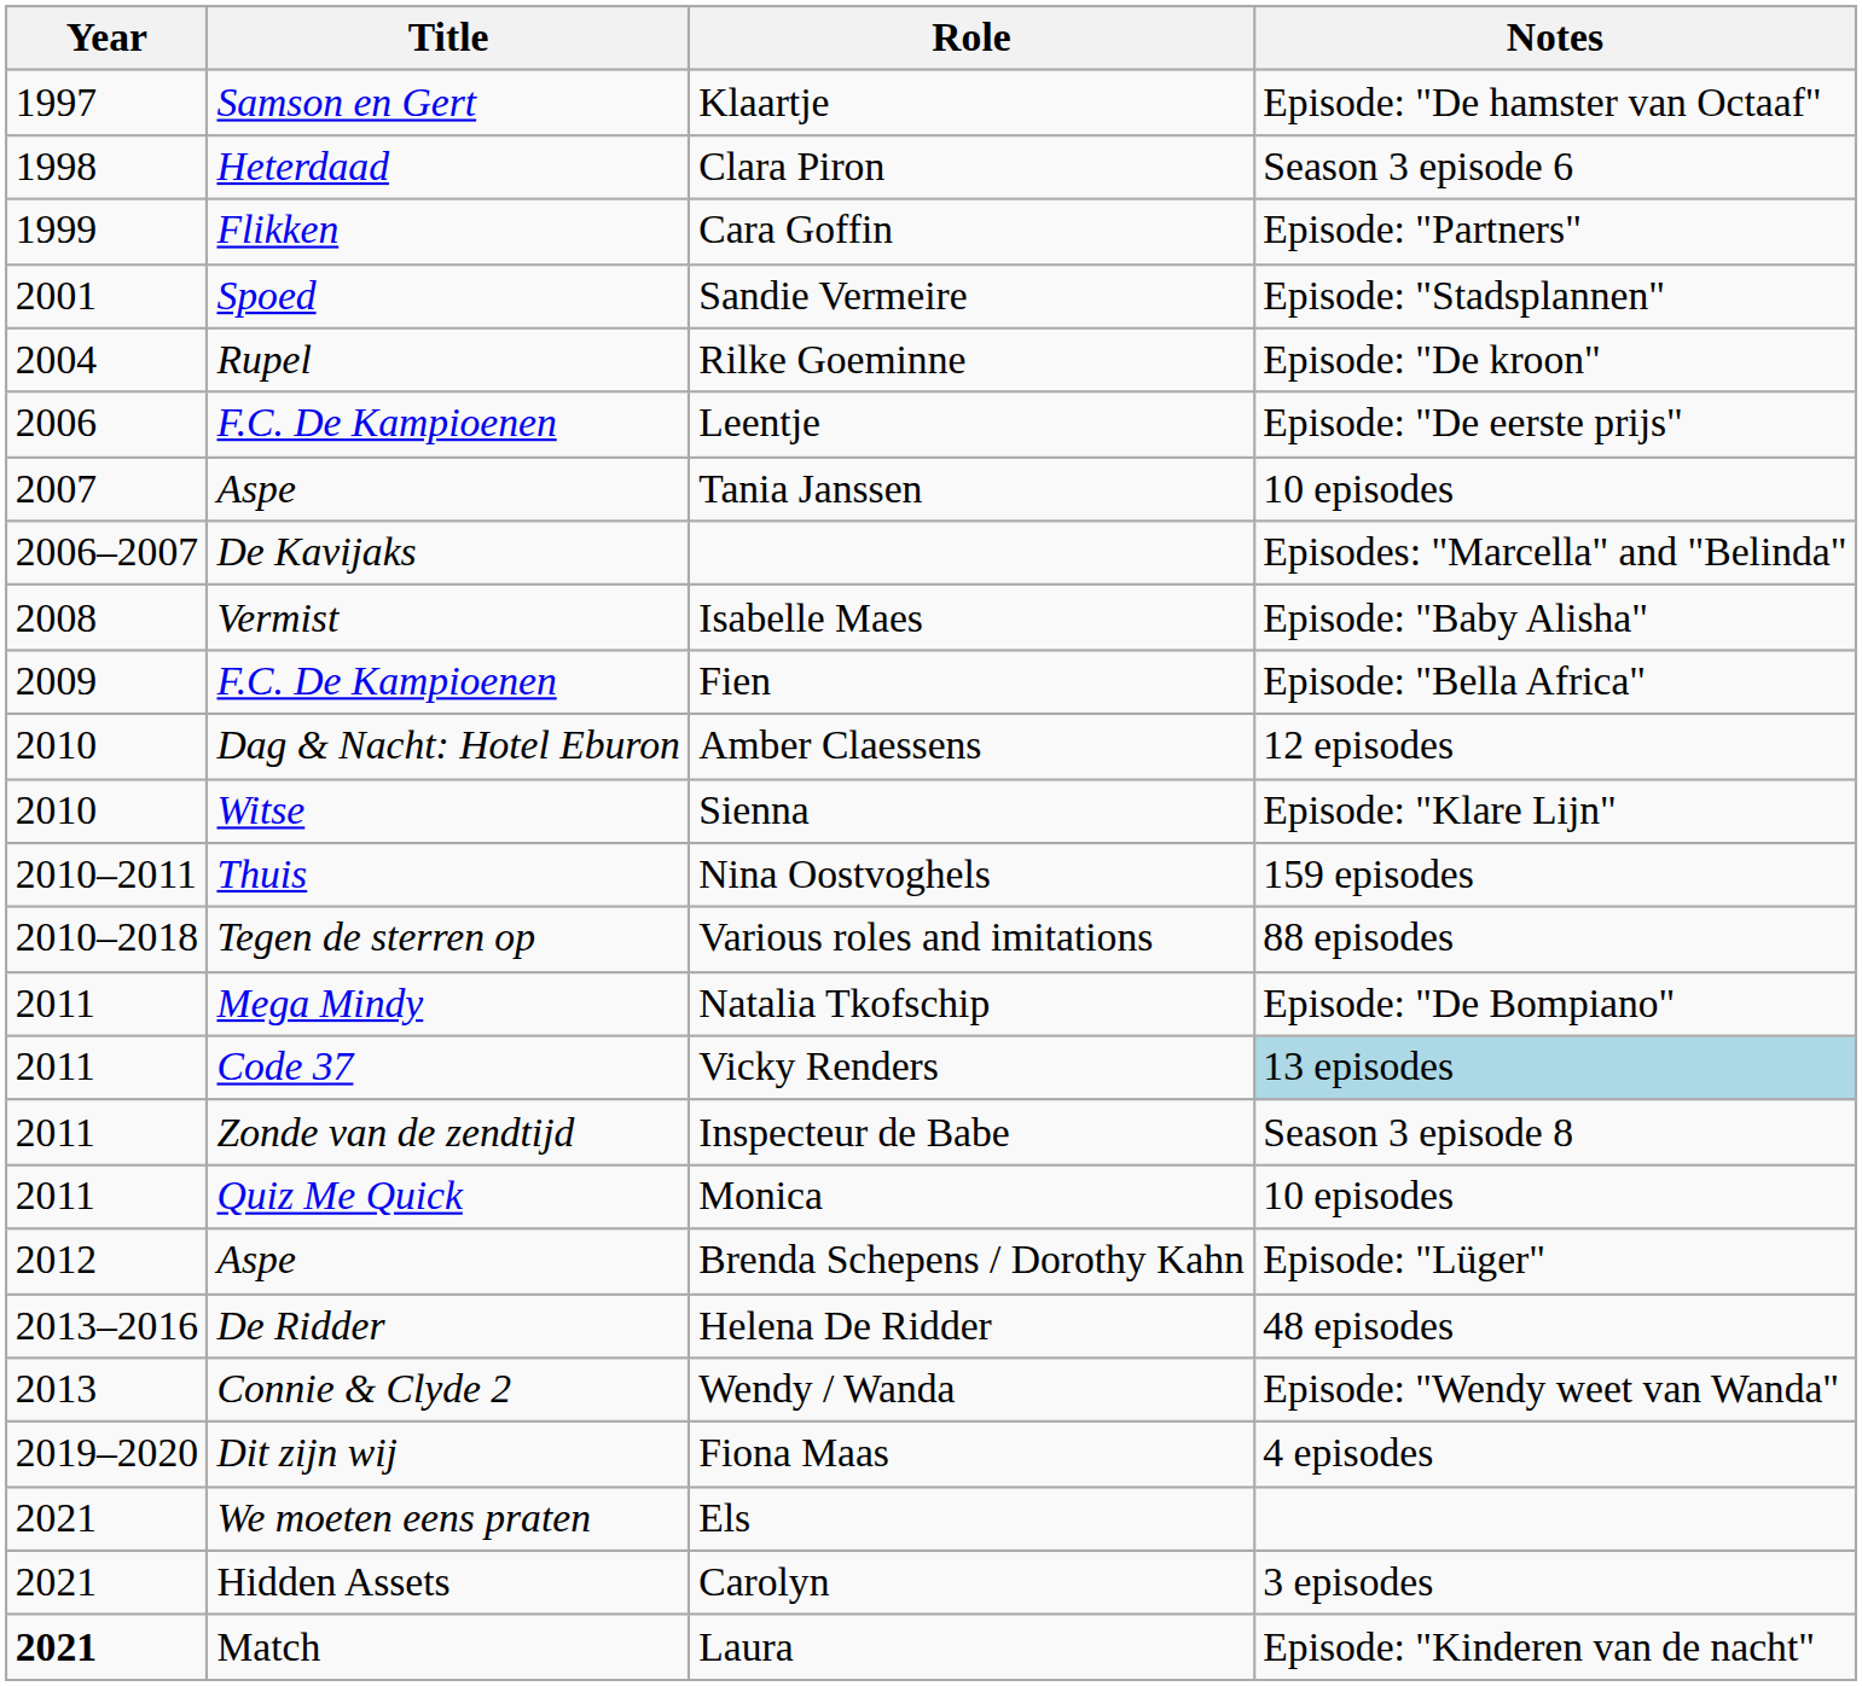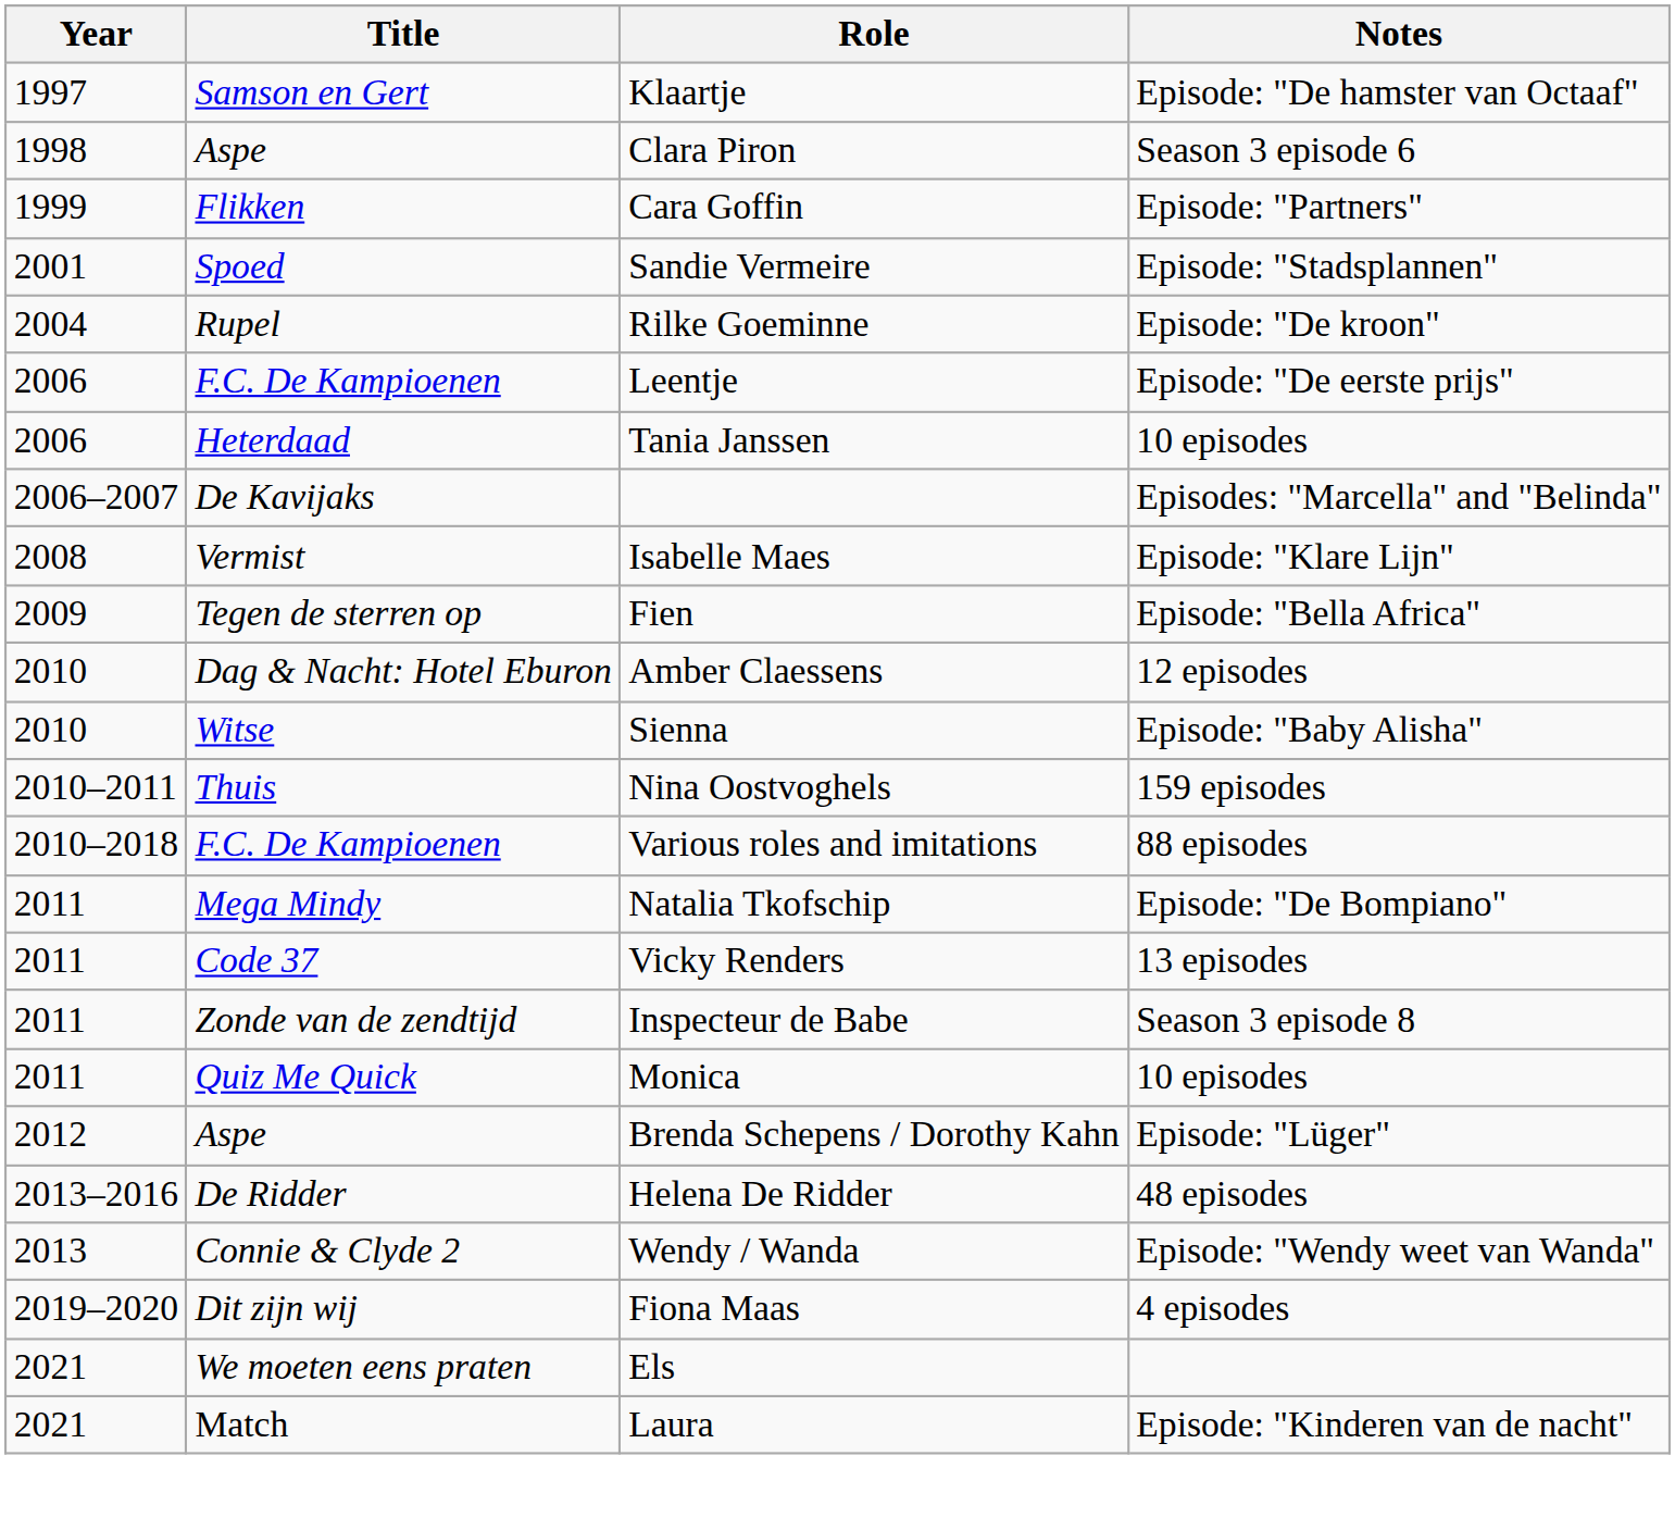 <table class="wikitable sortable">
 <tr>
 </tr>
 <tr>
 <th>Year</th>
 <th>Title</th>
 <th>Role</th>
 <th class="unsortable">Notes</th>
 </tr>
 <tr>
 <td>1997</td>
 <td><em><a href='#'>Samson en Gert</a></em></td>
 <td>Klaartje</td>
 <td>Episode: "De hamster van Octaaf"</td>
 </tr>
 <tr>
 <td>1998</td>
-<td><em><a href='#'>Heterdaad</a></em></td>
+<td><em>Aspe</em></td>
 <td>Clara Piron</td>
 <td>Season 3 episode 6</td>
 </tr>
 <tr>
 <td>1999</td>
 <td><em><a href='#'>Flikken</a></em></td>
 <td>Cara Goffin</td>
 <td>Episode: "Partners"</td>
 </tr>
 <tr>
 <td>2001</td>
 <td><em><a href='#'>Spoed</a></em></td>
 <td>Sandie Vermeire</td>
 <td>Episode: "Stadsplannen"</td>
 </tr>
 <tr>
 <td>2004</td>
 <td><em>Rupel</em></td>
 <td>Rilke Goeminne</td>
 <td>Episode: "De kroon"</td>
 </tr>
 <tr>
 <td>2006</td>
 <td><em><a href='#'>F.C. De Kampioenen</a></em></td>
 <td>Leentje</td>
 <td>Episode: "De eerste prijs"</td>
 </tr>
 <tr>
-<td>2007</td>
-<td><em>Aspe</em></td>
+<td>2006</td>
+<td><em><a href='#'>Heterdaad</a></em></td>
 <td>Tania Janssen</td>
 <td>10 episodes</td>
 </tr>
 <tr>
 <td>2006–2007</td>
 <td><em>De Kavijaks</em></td>
 <td></td>
 <td>Episodes: "Marcella" and "Belinda"</td>
 </tr>
 <tr>
 <td>2008</td>
 <td><em>Vermist</em></td>
 <td>Isabelle Maes</td>
-<td>Episode: "Baby Alisha"</td>
+<td>Episode: "Klare Lijn"</td>
 </tr>
 <tr>
 <td>2009</td>
-<td><em><a href='#'>F.C. De Kampioenen</a></em></td>
+<td><em>Tegen de sterren op</em></td>
 <td>Fien</td>
 <td>Episode: "Bella Africa"</td>
 </tr>
 <tr>
 <td>2010</td>
 <td><em>Dag & Nacht: Hotel Eburon</em></td>
 <td>Amber Claessens</td>
 <td>12 episodes</td>
 </tr>
 <tr>
 <td>2010</td>
 <td><em><a href='#'>Witse</a></em></td>
 <td>Sienna</td>
-<td>Episode: "Klare Lijn"</td>
+<td>Episode: "Baby Alisha"</td>
 </tr>
 <tr>
 <td>2010–2011</td>
 <td><em><a href='#'>Thuis</a></em></td>
 <td>Nina Oostvoghels</td>
 <td>159 episodes</td>
 </tr>
 <tr>
 <td>2010–2018</td>
-<td><em>Tegen de sterren op</em></td>
+<td><em><a href='#'>F.C. De Kampioenen</a></em></td>
 <td>Various roles and imitations</td>
 <td>88 episodes</td>
 </tr>
 <tr>
 <td>2011</td>
 <td><em><a href='#'>Mega Mindy</a></em></td>
 <td>Natalia Tkofschip</td>
 <td>Episode: "De Bompiano"</td>
 </tr>
 <tr>
 <td>2011</td>
 <td><em><a href='#'>Code 37</a></em></td>
 <td>Vicky Renders</td>
-<td style="background: lightblue;">13 episodes</td>
+<td>13 episodes</td>
 </tr>
 <tr>
 <td>2011</td>
 <td><em>Zonde van de zendtijd</em></td>
 <td>Inspecteur de Babe</td>
 <td>Season 3 episode 8</td>
 </tr>
 <tr>
 <td>2011</td>
 <td><em><a href='#'>Quiz Me Quick</a></em></td>
 <td>Monica</td>
 <td>10 episodes</td>
 </tr>
 <tr>
 <td>2012</td>
 <td><em>Aspe</em></td>
 <td>Brenda Schepens / Dorothy Kahn</td>
 <td>Episode: "Lüger"</td>
 </tr>
 <tr>
 <td>2013–2016</td>
 <td><em>De Ridder</em></td>
 <td>Helena De Ridder</td>
 <td>48 episodes</td>
 </tr>
 <tr>
 <td>2013</td>
 <td><em>Connie & Clyde 2</em></td>
 <td>Wendy / Wanda</td>
 <td>Episode: "Wendy weet van Wanda"</td>
 </tr>
 <tr>
 <td>2019–2020</td>
 <td><em>Dit zijn wij</em></td>
 <td>Fiona Maas</td>
 <td>4 episodes</td>
 </tr>
 <tr>
 <td>2021</td>
 <td><em>We moeten eens praten</em></td>
 <td>Els</td>
 <td></td>
 </tr>
 <tr>
 <td>2021</td>
-<td>Hidden Assets</td>
-<td>Carolyn</td>
-<td>3 episodes</td>
-</tr>
-<tr>
-<td><strong>2021</strong></td>
 <td>Match</td>
 <td>Laura</td>
 <td>Episode: "Kinderen van de nacht"</td>
 </tr>
 </table>
